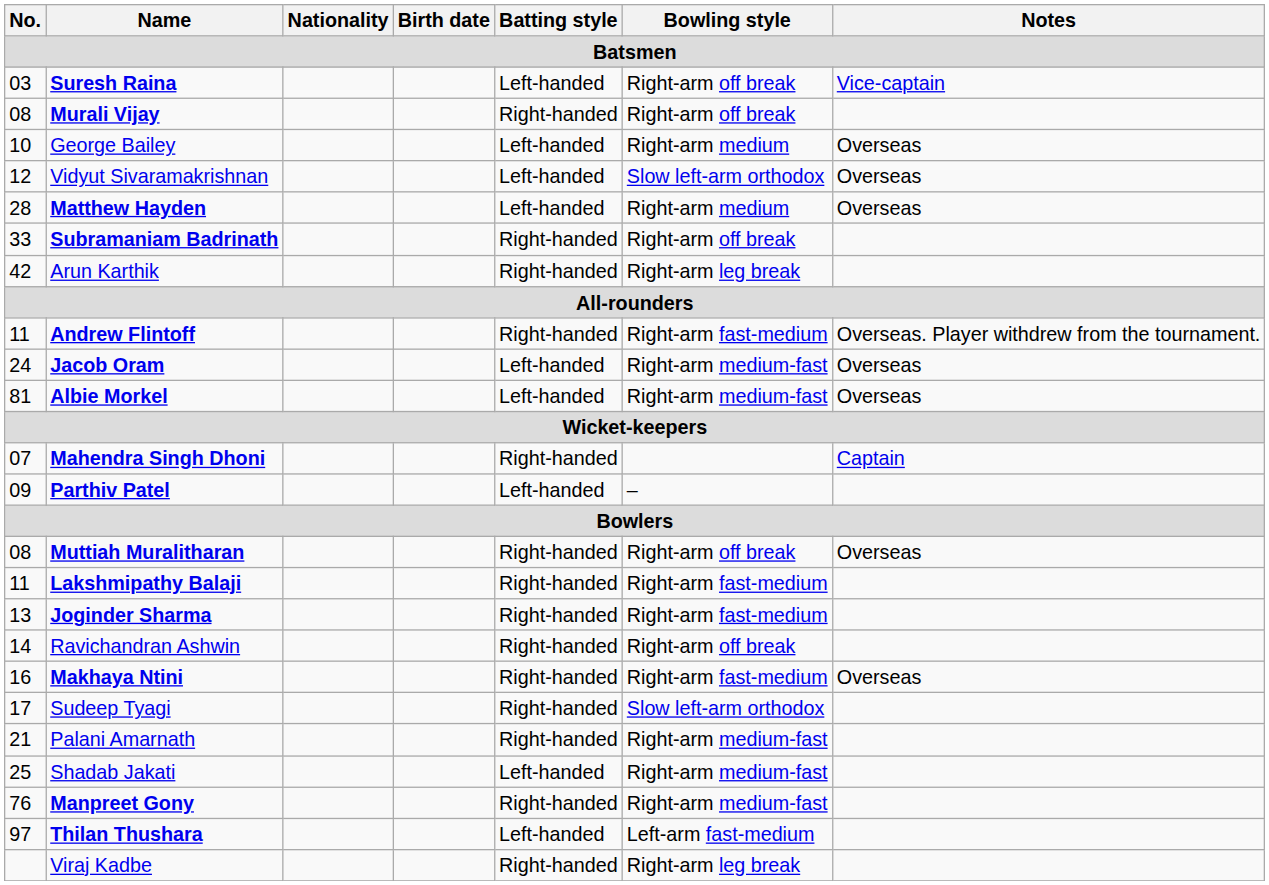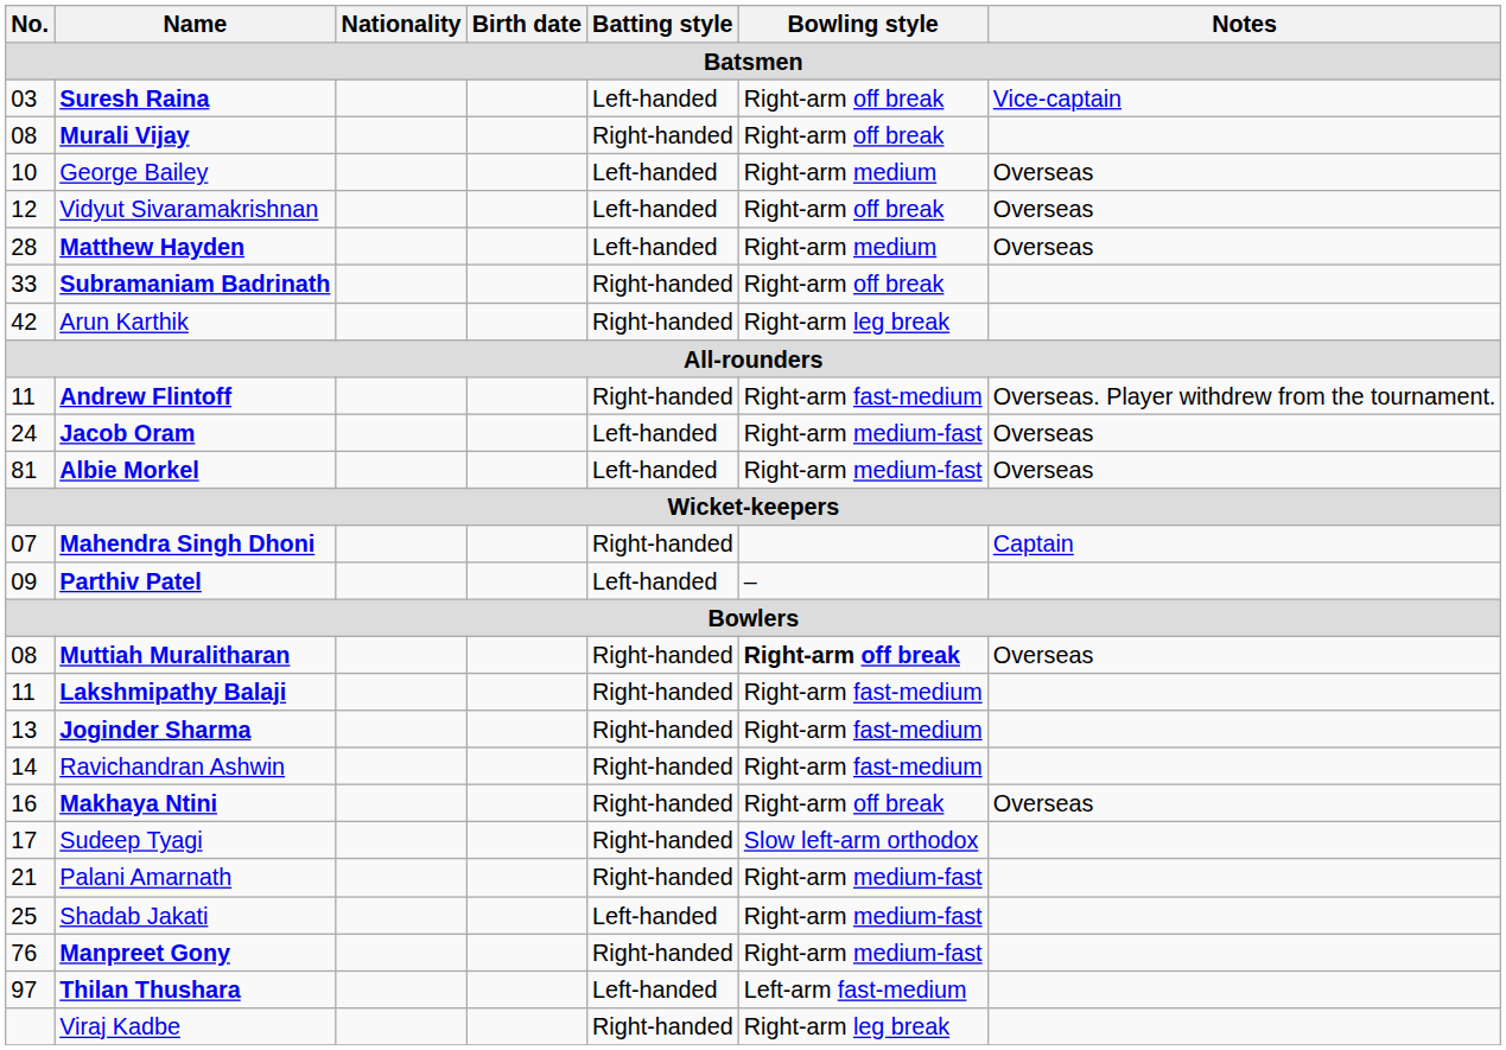 <table class="wikitable" style="font-size:95%">
 <tr>
 <th>No.</th>
 <th>Name</th>
 <th>Nationality</th>
 <th>Birth date</th>
 <th>Batting style</th>
 <th>Bowling style</th>
 <th>Notes</th>
 </tr>
 <tr>
 <th colspan="7" style="background: #DCDCDC" align=center>Batsmen</th>
 </tr>
 <tr>
 <td>03</td>
 <td><strong><a href='#'>Suresh Raina</a></strong></td>
 <td></td>
 <td></td>
 <td>Left-handed</td>
 <td>Right-arm <a href='#'>off break</a></td>
 <td><a href='#'>Vice-captain</a></td>
 </tr>
 <tr>
 <td>08</td>
 <td><strong><a href='#'>Murali Vijay</a></strong></td>
 <td></td>
 <td></td>
 <td>Right-handed</td>
 <td>Right-arm <a href='#'>off break</a></td>
 <td></td>
 </tr>
 <tr>
 <td>10</td>
 <td><a href='#'>George Bailey</a></td>
 <td></td>
 <td></td>
 <td>Left-handed</td>
 <td>Right-arm <a href='#'>medium</a></td>
 <td>Overseas</td>
 </tr>
 <tr>
 <td>12</td>
 <td><a href='#'>Vidyut Sivaramakrishnan</a></td>
 <td></td>
 <td></td>
 <td>Left-handed</td>
-<td><a href='#'>Slow left-arm orthodox</a></td>
+<td>Right-arm <a href='#'>off break</a></td>
 <td>Overseas</td>
 </tr>
 <tr>
 <td>28</td>
 <td><strong><a href='#'>Matthew Hayden</a></strong></td>
 <td></td>
 <td></td>
 <td>Left-handed</td>
 <td>Right-arm <a href='#'>medium</a></td>
 <td>Overseas</td>
 </tr>
 <tr>
 <td>33</td>
 <td><strong><a href='#'>Subramaniam Badrinath</a></strong></td>
 <td></td>
 <td></td>
 <td>Right-handed</td>
 <td>Right-arm <a href='#'>off break</a></td>
 <td></td>
 </tr>
 <tr>
 <td>42</td>
 <td><a href='#'>Arun Karthik</a></td>
 <td></td>
 <td></td>
 <td>Right-handed</td>
 <td>Right-arm <a href='#'>leg break</a></td>
 <td></td>
 </tr>
 <tr>
 <th colspan="7" style="background: #DCDCDC" align=center>All-rounders</th>
 </tr>
 <tr>
 <td>11</td>
 <td><strong><a href='#'>Andrew Flintoff</a></strong></td>
 <td></td>
 <td></td>
 <td>Right-handed</td>
 <td>Right-arm <a href='#'>fast-medium</a></td>
 <td>Overseas. Player withdrew from the tournament.</td>
 </tr>
 <tr>
 <td>24</td>
 <td><strong><a href='#'>Jacob Oram</a></strong></td>
 <td></td>
 <td></td>
 <td>Left-handed</td>
 <td>Right-arm <a href='#'>medium-fast</a></td>
 <td>Overseas</td>
 </tr>
 <tr>
 <td>81</td>
 <td><strong><a href='#'>Albie Morkel</a></strong></td>
 <td></td>
 <td></td>
 <td>Left-handed</td>
 <td>Right-arm <a href='#'>medium-fast</a></td>
 <td>Overseas</td>
 </tr>
 <tr>
 <th colspan="7" style="background: #DCDCDC" align=center>Wicket-keepers</th>
 </tr>
 <tr>
 <td>07</td>
 <td><strong><a href='#'>Mahendra Singh Dhoni </a></strong></td>
 <td></td>
 <td></td>
 <td>Right-handed</td>
 <td></td>
 <td><a href='#'>Captain</a></td>
 </tr>
 <tr>
 <td>09</td>
 <td><strong><a href='#'>Parthiv Patel</a></strong></td>
 <td></td>
 <td></td>
 <td>Left-handed</td>
 <td>–</td>
 <td></td>
 </tr>
 <tr>
 <th colspan="7" style="background: #DCDCDC" align=center>Bowlers</th>
 </tr>
 <tr>
 <td>08</td>
 <td><strong><a href='#'>Muttiah Muralitharan</a></strong></td>
 <td></td>
 <td></td>
 <td>Right-handed</td>
-<td>Right-arm <a href='#'>off break</a></td>
+<td><strong>Right-arm <a href='#'>off break</a></strong></td>
 <td>Overseas</td>
 </tr>
 <tr>
 <td>11</td>
 <td><strong><a href='#'>Lakshmipathy Balaji</a></strong></td>
 <td></td>
 <td></td>
 <td>Right-handed</td>
 <td>Right-arm <a href='#'>fast-medium</a></td>
 <td></td>
 </tr>
 <tr>
 <td>13</td>
 <td><strong><a href='#'>Joginder Sharma</a></strong></td>
 <td></td>
 <td></td>
 <td>Right-handed</td>
 <td>Right-arm <a href='#'>fast-medium</a></td>
 <td></td>
 </tr>
 <tr>
 <td>14</td>
 <td><a href='#'>Ravichandran Ashwin</a></td>
 <td></td>
 <td></td>
 <td>Right-handed</td>
-<td>Right-arm <a href='#'>off break</a></td>
+<td>Right-arm <a href='#'>fast-medium</a></td>
 <td></td>
 </tr>
 <tr>
 <td>16</td>
 <td><strong><a href='#'>Makhaya Ntini</a></strong></td>
 <td></td>
 <td></td>
 <td>Right-handed</td>
-<td>Right-arm <a href='#'>fast-medium</a></td>
+<td>Right-arm <a href='#'>off break</a></td>
 <td>Overseas</td>
 </tr>
 <tr>
 <td>17</td>
 <td><a href='#'>Sudeep Tyagi</a></td>
 <td></td>
 <td></td>
 <td>Right-handed</td>
 <td><a href='#'>Slow left-arm orthodox</a></td>
 <td></td>
 </tr>
 <tr>
 <td>21</td>
 <td><a href='#'>Palani Amarnath</a></td>
 <td></td>
 <td></td>
 <td>Right-handed</td>
 <td>Right-arm <a href='#'>medium-fast</a></td>
 <td></td>
 </tr>
 <tr>
 <td>25</td>
 <td><a href='#'>Shadab Jakati</a></td>
 <td></td>
 <td></td>
 <td>Left-handed</td>
 <td>Right-arm <a href='#'>medium-fast</a></td>
 <td></td>
 </tr>
 <tr>
 <td>76</td>
 <td><strong><a href='#'>Manpreet Gony</a></strong></td>
 <td></td>
 <td></td>
 <td>Right-handed</td>
 <td>Right-arm <a href='#'>medium-fast</a></td>
 <td></td>
 </tr>
 <tr>
 <td>97</td>
 <td><strong><a href='#'>Thilan Thushara</a></strong></td>
 <td></td>
 <td></td>
 <td>Left-handed</td>
 <td>Left-arm <a href='#'>fast-medium</a></td>
 <td></td>
 </tr>
 <tr>
 <td></td>
 <td><a href='#'>Viraj Kadbe</a></td>
 <td></td>
 <td></td>
 <td>Right-handed</td>
 <td>Right-arm <a href='#'>leg break</a></td>
 <td></td>
 </tr>
 </table>
